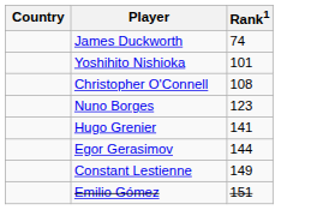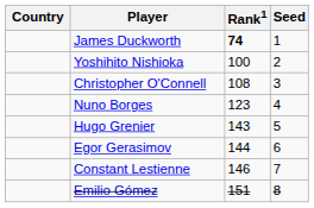 <table class="sortable wikitable">
 <tr>
 <th width="70">Country</th>
 <th width="175">Player</th>
 <th>Rank<sup>1</sup></th>
+<th>Seed</th>
 </tr>
 <tr>
 <td></td>
 <td><a href='#'>James Duckworth</a></td>
-<td>74</td>
+<td><strong>74</strong></td>
+<td>1</td>
 </tr>
 <tr>
 <td></td>
 <td><a href='#'>Yoshihito Nishioka</a></td>
-<td>101</td>
+<td>100</td>
+<td>2</td>
 </tr>
 <tr>
 <td></td>
 <td><a href='#'>Christopher O'Connell</a></td>
 <td>108</td>
+<td>3</td>
 </tr>
 <tr>
 <td></td>
 <td><a href='#'>Nuno Borges</a></td>
 <td>123</td>
+<td>4</td>
 </tr>
 <tr>
 <td></td>
 <td><a href='#'>Hugo Grenier</a></td>
-<td>141</td>
+<td>143</td>
+<td>5</td>
 </tr>
 <tr>
 <td></td>
 <td><a href='#'>Egor Gerasimov</a></td>
 <td>144</td>
+<td>6</td>
 </tr>
 <tr>
 <td></td>
 <td><a href='#'>Constant Lestienne</a></td>
-<td>149</td>
+<td>146</td>
+<td>7</td>
 </tr>
 <tr>
 <td><s></s></td>
 <td><s><a href='#'>Emilio Gómez</a></s></td>
 <td><s>151</s></td>
+<td><s>8</s></td>
 </tr>
 </table>
